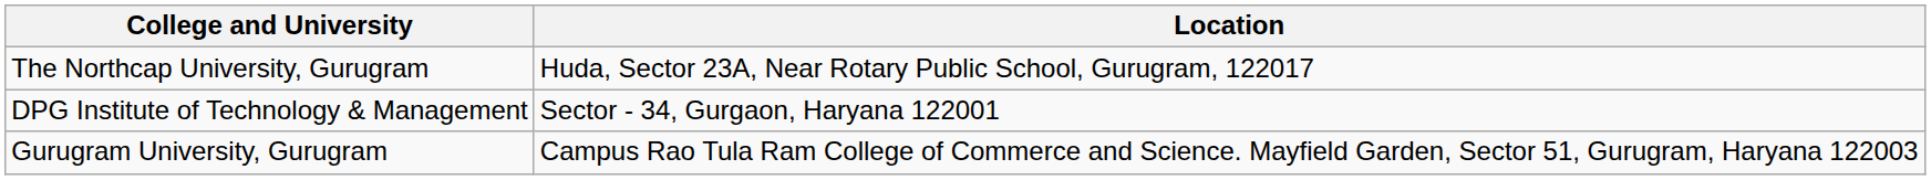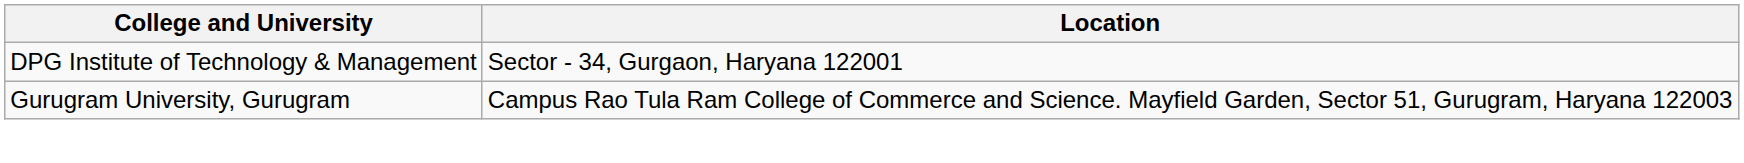 <table class="wikitable">
 <tr>
 <th>College and University</th>
 <th>Location</th>
-</tr>
-<tr>
-<td>The Northcap University, Gurugram</td>
-<td>Huda, Sector 23A, Near Rotary Public School, Gurugram, 122017</td>
 </tr>
 <tr>
 <td>DPG Institute of Technology & Management</td>
 <td>Sector - 34, Gurgaon, Haryana 122001</td>
 </tr>
 <tr>
 <td>Gurugram University, Gurugram</td>
 <td>Campus Rao Tula Ram College of Commerce and Science. Mayfield Garden, Sector 51, Gurugram, Haryana 122003</td>
 </tr>
 </table>
